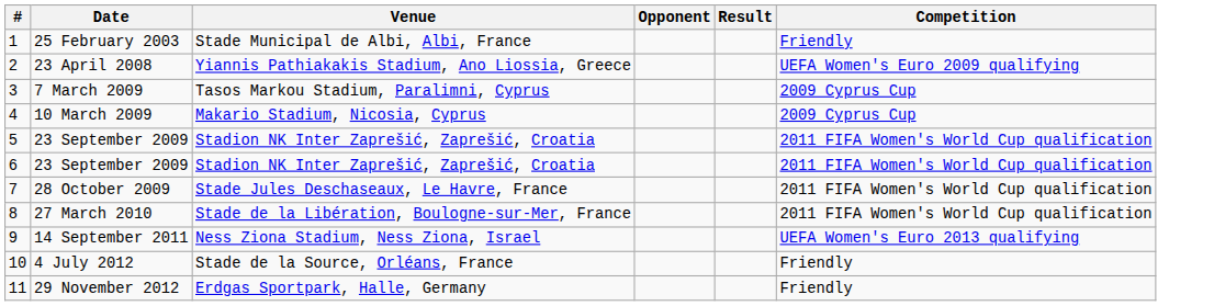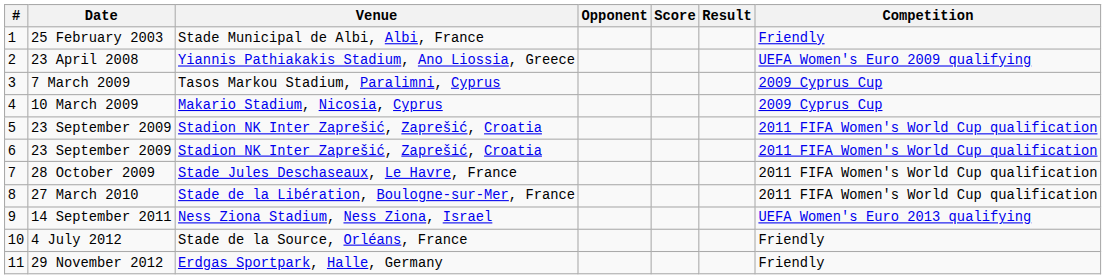 <table class="wikitable">
 <tr>
 <th>#</th>
 <th>Date</th>
 <th>Venue</th>
 <th>Opponent</th>
+<th>Score</th>
 <th>Result</th>
 <th>Competition</th>
 </tr>
 <tr>
 <td>1</td>
 <td>25 February 2003</td>
 <td>Stade Municipal de Albi, <a href='#'>Albi</a>, France</td>
+<td></td>
 <td></td>
 <td></td>
 <td><a href='#'>Friendly</a></td>
 </tr>
 <tr>
 <td>2</td>
 <td>23 April 2008</td>
 <td><a href='#'>Yiannis Pathiakakis Stadium</a>, <a href='#'>Ano Liossia</a>, Greece</td>
 <td></td>
 <td></td>
+<td></td>
 <td><a href='#'>UEFA Women's Euro 2009 qualifying</a></td>
 </tr>
 <tr>
 <td>3</td>
 <td>7 March 2009</td>
 <td>Tasos Markou Stadium, <a href='#'>Paralimni</a>, <a href='#'>Cyprus</a></td>
+<td></td>
 <td></td>
 <td></td>
 <td><a href='#'>2009 Cyprus Cup</a></td>
 </tr>
 <tr>
 <td>4</td>
 <td>10 March 2009</td>
 <td><a href='#'>Makario Stadium</a>, <a href='#'>Nicosia</a>, <a href='#'>Cyprus</a></td>
 <td></td>
 <td></td>
+<td></td>
 <td><a href='#'>2009 Cyprus Cup</a></td>
 </tr>
 <tr>
 <td>5</td>
 <td>23 September 2009</td>
 <td><a href='#'>Stadion NK Inter Zaprešić</a>, <a href='#'>Zaprešić</a>, <a href='#'>Croatia</a></td>
+<td></td>
 <td></td>
 <td></td>
 <td><a href='#'>2011 FIFA Women's World Cup qualification</a></td>
 </tr>
 <tr>
 <td>6</td>
 <td>23 September 2009</td>
 <td><a href='#'>Stadion NK Inter Zaprešić</a>, <a href='#'>Zaprešić</a>, <a href='#'>Croatia</a></td>
 <td></td>
 <td></td>
+<td></td>
 <td><a href='#'>2011 FIFA Women's World Cup qualification</a></td>
 </tr>
 <tr>
 <td>7</td>
 <td>28 October 2009</td>
 <td><a href='#'>Stade Jules Deschaseaux</a>, <a href='#'>Le Havre</a>, France</td>
+<td></td>
 <td></td>
 <td></td>
 <td>2011 FIFA Women's World Cup qualification</td>
 </tr>
 <tr>
 <td>8</td>
 <td>27 March 2010</td>
 <td><a href='#'>Stade de la Libération</a>, <a href='#'>Boulogne-sur-Mer</a>, France</td>
 <td></td>
 <td></td>
+<td></td>
 <td>2011 FIFA Women's World Cup qualification</td>
 </tr>
 <tr>
 <td>9</td>
 <td>14 September 2011</td>
 <td><a href='#'>Ness Ziona Stadium</a>, <a href='#'>Ness Ziona</a>, <a href='#'>Israel</a></td>
+<td></td>
 <td></td>
 <td></td>
 <td><a href='#'>UEFA Women's Euro 2013 qualifying</a></td>
 </tr>
 <tr>
 <td>10</td>
 <td>4 July 2012</td>
 <td>Stade de la Source, <a href='#'>Orléans</a>, France</td>
 <td></td>
 <td></td>
+<td></td>
 <td>Friendly</td>
 </tr>
 <tr>
 <td>11</td>
 <td>29 November 2012</td>
 <td><a href='#'>Erdgas Sportpark</a>, <a href='#'>Halle</a>, Germany</td>
 <td></td>
 <td></td>
+<td></td>
 <td>Friendly</td>
 </tr>
 </table>
